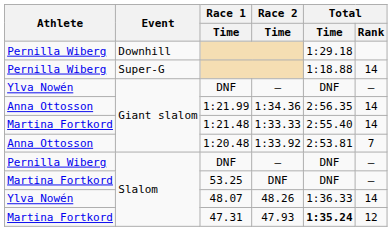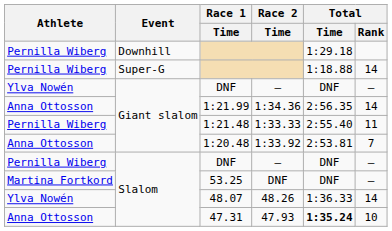 <table class="wikitable" style="font-size:90%">
 <tr>
 <th rowspan="2">Athlete</th>
 <th rowspan="2">Event</th>
 <th>Race 1</th>
 <th>Race 2</th>
 <th colspan="2">Total</th>
 </tr>
 <tr>
 <th>Time</th>
 <th>Time</th>
 <th>Time</th>
 <th>Rank</th>
 </tr>
 <tr>
 <td><a href='#'>Pernilla Wiberg</a></td>
 <td>Downhill</td>
 <td colspan="2" bgcolor="wheat"></td>
 <td align="center">1:29.18</td>
 <td align="center"></td>
 </tr>
 <tr>
 <td><a href='#'>Pernilla Wiberg</a></td>
 <td>Super-G</td>
 <td colspan="2" bgcolor="wheat"></td>
 <td align="center">1:18.88</td>
 <td align="center">14</td>
 </tr>
 <tr>
 <td><a href='#'>Ylva Nowén</a></td>
 <td rowspan="4">Giant slalom</td>
 <td align="center">DNF</td>
 <td align="center">–</td>
 <td align="center">DNF</td>
 <td align="center">–</td>
 </tr>
 <tr>
 <td><a href='#'>Anna Ottosson</a></td>
 <td align="center">1:21.99</td>
 <td align="center">1:34.36</td>
 <td align="center">2:56.35</td>
 <td align="center">14</td>
 </tr>
 <tr>
-<td><a href='#'>Martina Fortkord</a></td>
+<td><a href='#'>Pernilla Wiberg</a></td>
 <td align="center">1:21.48</td>
 <td align="center">1:33.33</td>
 <td align="center">2:55.40</td>
-<td align="center">14</td>
+<td align="center">11</td>
 </tr>
 <tr>
 <td><a href='#'>Anna Ottosson</a></td>
 <td align="center">1:20.48</td>
 <td align="center">1:33.92</td>
 <td align="center">2:53.81</td>
 <td align="center">7</td>
 </tr>
 <tr>
 <td><a href='#'>Pernilla Wiberg</a></td>
 <td rowspan="4">Slalom</td>
 <td align="center">DNF</td>
 <td align="center">–</td>
 <td align="center">DNF</td>
 <td align="center">–</td>
 </tr>
 <tr>
 <td><a href='#'>Martina Fortkord</a></td>
 <td align="center">53.25</td>
 <td align="center">DNF</td>
 <td align="center">DNF</td>
 <td align="center">–</td>
 </tr>
 <tr>
 <td><a href='#'>Ylva Nowén</a></td>
 <td align="center">48.07</td>
 <td align="center">48.26</td>
 <td align="center">1:36.33</td>
 <td align="center">14</td>
 </tr>
 <tr>
-<td><a href='#'>Martina Fortkord</a></td>
+<td><a href='#'>Anna Ottosson</a></td>
 <td align="center">47.31</td>
 <td align="center">47.93</td>
 <td align="center"><strong>1:35.24</strong></td>
-<td align="center">12</td>
+<td align="center">10</td>
 </tr>
 </table>
